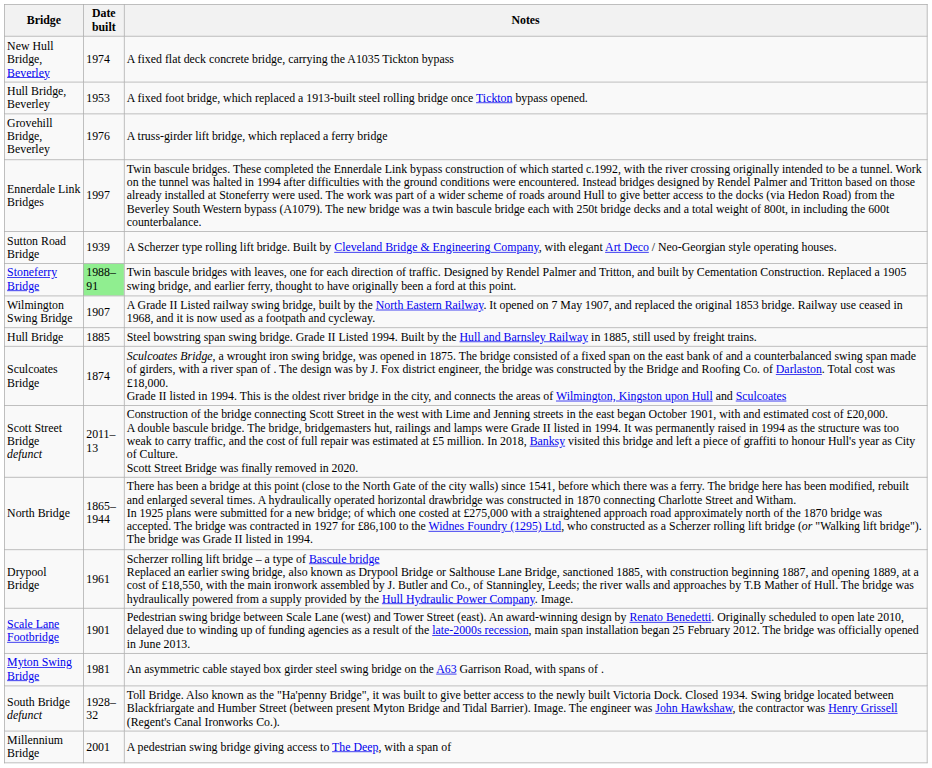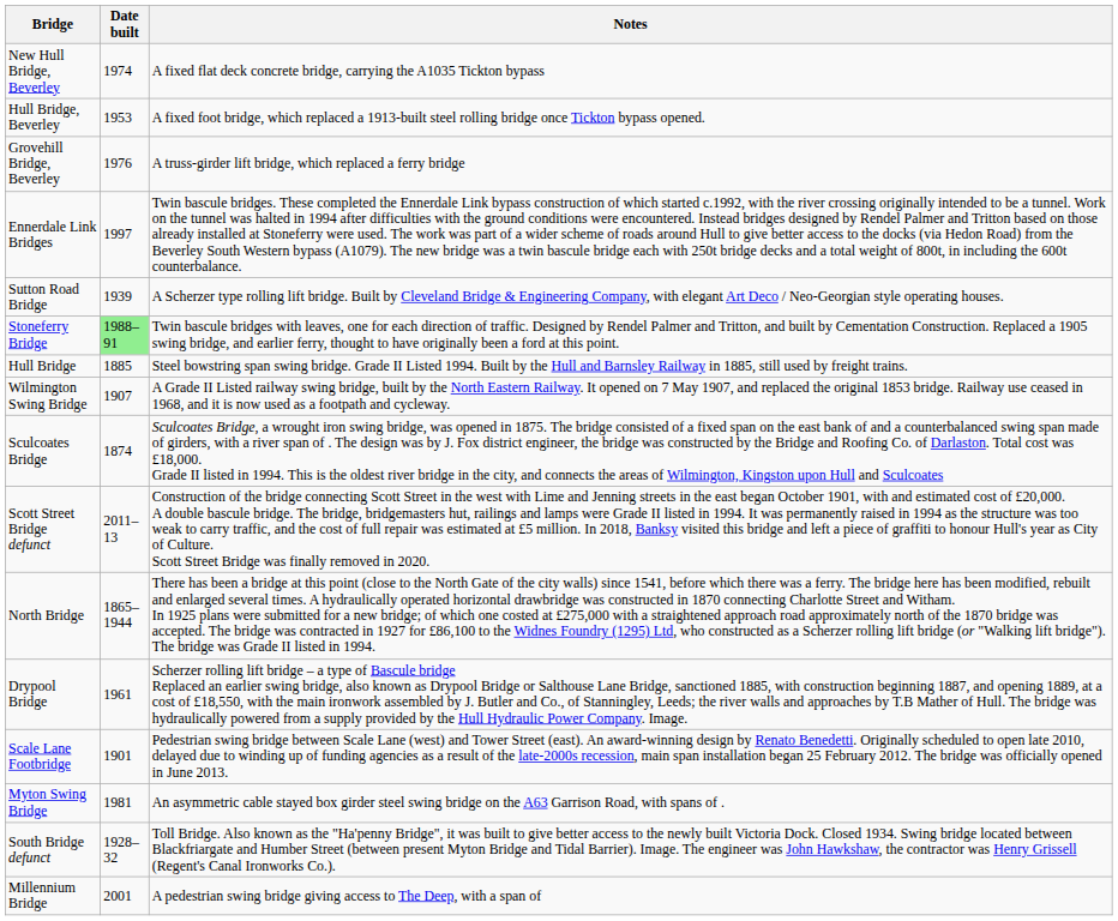 <table class="wikitable">
 <tr>
 <th>Bridge</th>
 <th>Date built</th>
 <th class="unsortable">Notes</th>
 </tr>
 <tr>
 <td>New Hull Bridge, <a href='#'>Beverley</a></td>
 <td>1974</td>
 <td>A fixed flat deck concrete bridge, carrying the A1035 Tickton bypass</td>
 </tr>
 <tr>
 <td>Hull Bridge, Beverley</td>
 <td>1953</td>
 <td>A fixed foot bridge, which replaced a 1913-built steel rolling bridge once <a href='#'>Tickton</a> bypass opened.</td>
 </tr>
 <tr>
 <td>Grovehill Bridge, Beverley</td>
 <td>1976</td>
 <td>A truss-girder lift bridge, which replaced a ferry bridge</td>
 </tr>
 <tr>
 <td>Ennerdale Link Bridges</td>
 <td>1997</td>
 <td>Twin bascule bridges. These completed the Ennerdale Link bypass construction of which started c.1992, with the river crossing originally intended to be a tunnel. Work on the tunnel was halted in 1994 after difficulties with the ground conditions were encountered. Instead bridges designed by Rendel Palmer and Tritton based on those already installed at Stoneferry were used. The work was part of a wider scheme of roads around Hull to give better access to the docks (via Hedon Road) from the Beverley South Western bypass (A1079). The new bridge was a twin bascule bridge each with 250t bridge decks and a total weight of 800t, in including the 600t counterbalance.</td>
 </tr>
 <tr>
 <td>Sutton Road Bridge</td>
 <td>1939</td>
 <td>A Scherzer type rolling lift bridge. Built by <a href='#'>Cleveland Bridge & Engineering Company</a>, with elegant <a href='#'>Art Deco</a> / Neo-Georgian style operating houses.</td>
 </tr>
 <tr>
 <td><a href='#'>Stoneferry Bridge</a></td>
 <td style="background: lightgreen;">1988–91</td>
 <td>Twin bascule bridges with  leaves, one for each direction of traffic. Designed by Rendel Palmer and Tritton, and built by Cementation Construction. Replaced a 1905 swing bridge, and earlier ferry, thought to have originally been a ford at this point.</td>
 </tr>
 <tr>
+<td>Hull Bridge</td>
+<td>1885</td>
+<td>Steel bowstring span swing bridge. Grade II Listed 1994. Built by the <a href='#'>Hull and Barnsley Railway</a> in 1885, still used by freight trains.</td>
+</tr>
+<tr>
 <td>Wilmington Swing Bridge</td>
 <td>1907</td>
 <td>A Grade II Listed railway swing bridge, built by the <a href='#'>North Eastern Railway</a>. It opened on 7 May 1907, and replaced the original 1853 bridge. Railway use ceased in 1968, and it is now used as a footpath and cycleway.</td>
-</tr>
-<tr>
-<td>Hull Bridge</td>
-<td>1885</td>
-<td>Steel bowstring span swing bridge. Grade II Listed 1994. Built by the <a href='#'>Hull and Barnsley Railway</a> in 1885, still used by freight trains.</td>
 </tr>
 <tr>
 <td>Sculcoates Bridge</td>
 <td>1874</td>
 <td><em>Sculcoates Bridge</em>, a wrought iron swing bridge, was opened in 1875. The bridge consisted of a fixed span on the east bank of  and a counterbalanced swing span made of  girders, with a river span of . The design was by J. Fox district engineer, the bridge was constructed by the Bridge and Roofing Co. of <a href='#'>Darlaston</a>. Total cost was £18,000.<br>Grade II listed in 1994. This is the oldest river bridge in the city, and connects the areas of <a href='#'>Wilmington, Kingston upon Hull</a> and <a href='#'>Sculcoates</a></td>
 </tr>
 <tr>
 <td>Scott Street Bridge<br><em>defunct</em></td>
 <td>2011–13</td>
 <td>Construction of the bridge connecting Scott Street in the west with Lime and Jenning streets in the east began October 1901, with and estimated cost of £20,000.<br>A double bascule bridge. The bridge, bridgemasters hut, railings and lamps were Grade II listed in 1994. It was permanently raised in 1994 as the structure was too weak to carry traffic, and the cost of full repair was estimated at £5 million. In 2018, <a href='#'>Banksy</a> visited this bridge and left a piece of graffiti to honour Hull's year as City of Culture.<br>Scott Street Bridge was finally removed in 2020.</td>
 </tr>
 <tr>
 <td>North Bridge</td>
 <td>1865–1944</td>
 <td>There has been a bridge at this point (close to the North Gate of the city walls) since 1541, before which there was a ferry. The bridge here has been modified, rebuilt and enlarged several times. A hydraulically operated horizontal drawbridge was constructed in 1870 connecting Charlotte Street and Witham.<br>In 1925 plans were submitted for a new bridge; of which one costed at £275,000 with a straightened approach road approximately  north of the 1870 bridge was accepted. The bridge was contracted in 1927 for £86,100 to the <a href='#'>Widnes Foundry (1295) Ltd</a>, who constructed as a  Scherzer rolling lift bridge (<em>or</em> "Walking lift bridge"). The bridge was Grade II listed in 1994.</td>
 </tr>
 <tr>
 <td>Drypool Bridge</td>
 <td>1961</td>
 <td>Scherzer rolling lift bridge – a type of <a href='#'>Bascule bridge</a><br>Replaced an earlier swing bridge, also known as Drypool Bridge or Salthouse Lane Bridge, sanctioned 1885, with construction beginning 1887, and opening 1889, at a cost of £18,550, with the main ironwork assembled by J. Butler and Co., of Stanningley, Leeds; the river walls and approaches by T.B Mather of Hull. The bridge was hydraulically powered from a supply provided by the <a href='#'>Hull Hydraulic Power Company</a>. Image.</td>
 </tr>
 <tr>
 <td><a href='#'>Scale Lane Footbridge</a></td>
 <td>1901</td>
 <td>Pedestrian swing bridge between Scale Lane (west) and Tower Street (east). An award-winning design by <a href='#'>Renato Benedetti</a>. Originally scheduled to open late 2010, delayed due to winding up of funding agencies as a result of the <a href='#'>late-2000s recession</a>, main span installation began 25 February 2012. The bridge was officially opened in June 2013.</td>
 </tr>
 <tr>
 <td><a href='#'>Myton Swing Bridge</a></td>
 <td>1981</td>
 <td>An asymmetric cable stayed box girder steel swing bridge on the <a href='#'>A63</a> Garrison Road, with spans of .</td>
 </tr>
 <tr>
 <td>South Bridge<br><em>defunct</em></td>
 <td>1928–32</td>
 <td>Toll Bridge. Also known as the "Ha'penny Bridge", it was built to give better access to the newly built Victoria Dock. Closed 1934. Swing bridge located between Blackfriargate and Humber Street (between present Myton Bridge and Tidal Barrier). Image. The engineer was <a href='#'>John Hawkshaw</a>, the contractor was <a href='#'>Henry Grissell</a> (Regent's Canal Ironworks Co.).</td>
 </tr>
 <tr>
 <td>Millennium Bridge</td>
 <td>2001</td>
 <td>A pedestrian swing bridge giving access to <a href='#'>The Deep</a>, with a span of </td>
 </tr>
 </table>
